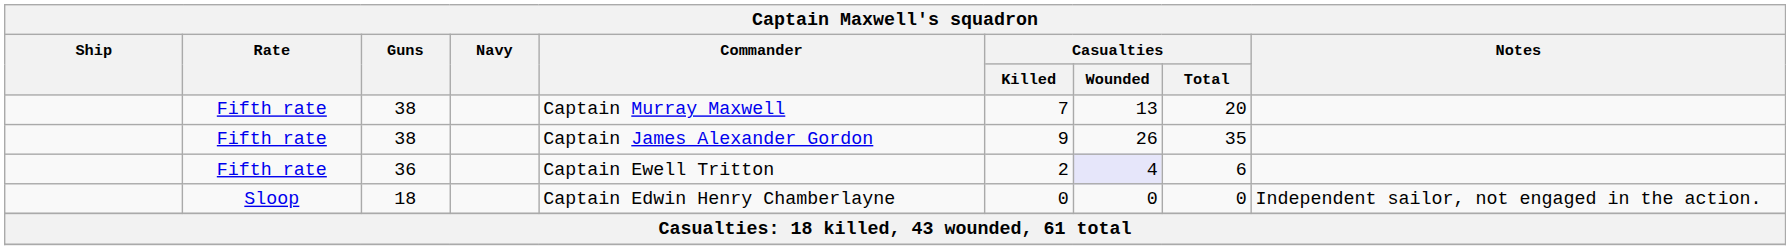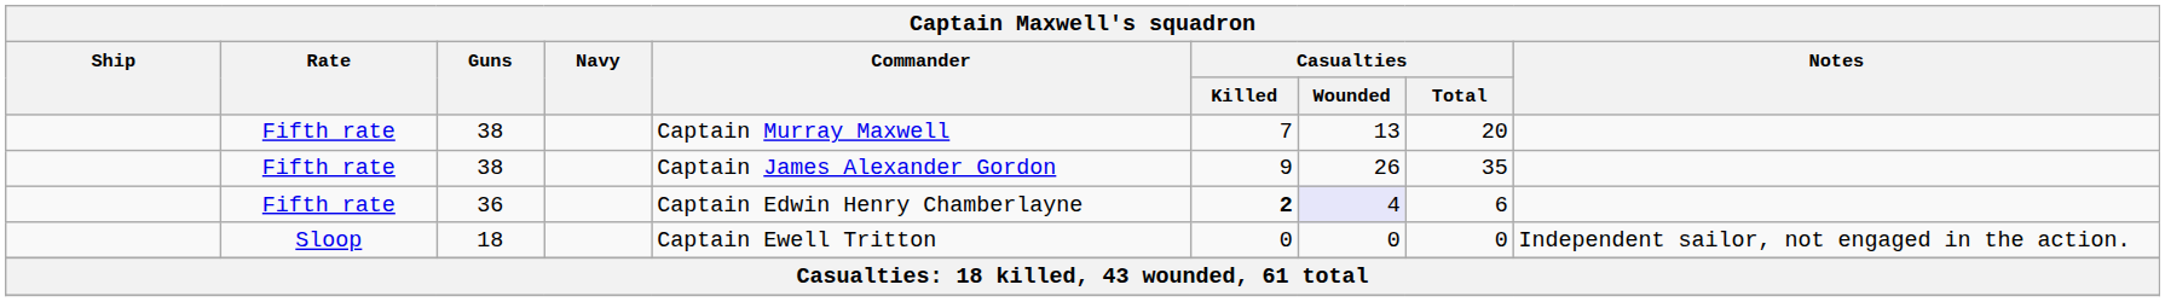 <table class="wikitable" width=100%>
 <tr valign="top">
 <th colspan="11" bgcolor="white">Captain Maxwell's squadron</th>
 </tr>
 <tr valign="top"|- valign="top">
 <th width=10%; align= center rowspan=2><small> Ship </small></th>
 <th width=10%; align= center rowspan=2><small> Rate </small></th>
 <th width=5%; align= center rowspan=2><small> Guns </small></th>
 <th width=5%; align= center rowspan=2><small> Navy </small></th>
 <th width=25%; align= center rowspan=2><small> Commander </small></th>
 <th width=15%; align= center colspan=3><small>Casualties</small></th>
 <th width=30%; align= center rowspan=2><small>Notes</small></th>
 </tr>
 <tr valign="top">
 <th width=5%; align= center><small> Killed </small></th>
 <th width=5%; align= center><small> Wounded </small></th>
 <th width=5%; align= center><small> Total</small></th>
 </tr>
 <tr valign="top">
 <td align= left></td>
 <td align= center><a href='#'>Fifth rate</a></td>
 <td align= center>38</td>
 <td align= center></td>
 <td align= left>Captain <a href='#'>Murray Maxwell</a></td>
 <td align= right>7</td>
 <td align= right>13</td>
 <td align= right>20</td>
 <td align= left></td>
 </tr>
 <tr valign="top">
 <td align= left></td>
 <td align= center><a href='#'>Fifth rate</a></td>
 <td align= center>38</td>
 <td align= center></td>
 <td align= left>Captain <a href='#'>James Alexander Gordon</a></td>
 <td align= right>9</td>
 <td align= right>26</td>
 <td align= right>35</td>
 <td align= left></td>
 </tr>
 <tr valign="top">
 <td align= left></td>
 <td align= center><a href='#'>Fifth rate</a></td>
 <td align= center>36</td>
 <td align= center></td>
-<td align= left>Captain Ewell Tritton</td>
-<td align= right>2</td>
+<td align= left>Captain Edwin Henry Chamberlayne</td>
+<td align= right><strong>2</strong></td>
 <td align= right style="background: lavender;">4</td>
 <td align= right>6</td>
 <td align= left></td>
 </tr>
 <tr valign="top">
 <td align= left></td>
 <td align= center><a href='#'>Sloop</a></td>
 <td align= center>18</td>
 <td align= center></td>
-<td align= left>Captain Edwin Henry Chamberlayne</td>
+<td align= left>Captain Ewell Tritton</td>
 <td align= right>0</td>
 <td align= right>0</td>
 <td align= right>0</td>
 <td align= left>Independent sailor, not engaged in the action.</td>
 </tr>
 <tr>
 </tr>
 <tr valign="top">
 <th colspan="11" bgcolor="white">Casualties: 18 killed, 43 wounded, 61 total</th>
 </tr>
 <tr valign="top">
 </tr>
 <tr>
 </tr>
 </table>
